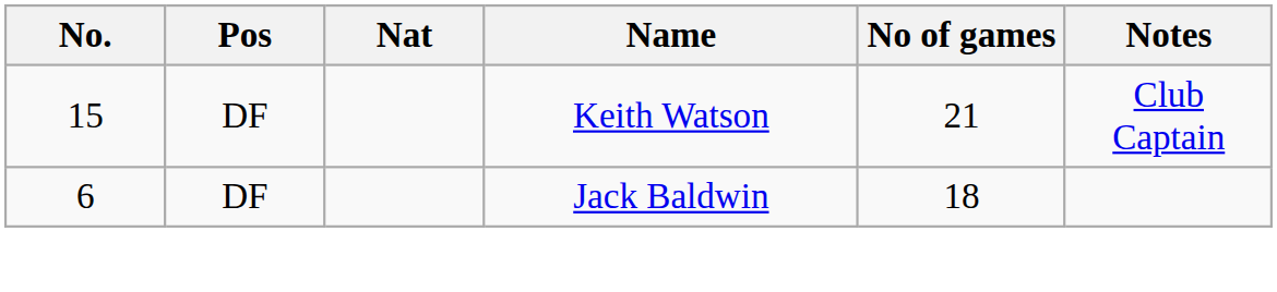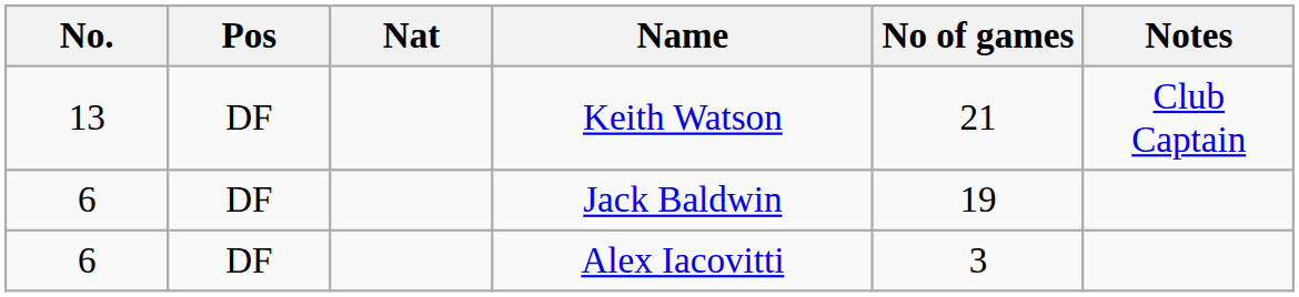 <table class="wikitable" style="font-size: 95%; text-align: center;">
 <tr>
 <th scope="col" width=60>No.</th>
 <th scope="col" width=60>Pos</th>
 <th scope="col" width=60>Nat</th>
 <th scope="col" width=150>Name</th>
 <th scope="col" width=80>No of games</th>
 <th scope="col" width=80>Notes</th>
 </tr>
 <tr>
-<td>15</td>
+<td>13</td>
 <td>DF</td>
 <td></td>
 <td><a href='#'>Keith Watson</a></td>
 <td>21</td>
 <td><a href='#'>Club Captain</a></td>
 </tr>
 <tr>
 <td>6</td>
 <td>DF</td>
 <td></td>
 <td><a href='#'> Jack Baldwin</a></td>
-<td>18</td>
+<td>19</td>
+<td></td>
+</tr>
+<tr>
+<td>6</td>
+<td>DF</td>
+<td></td>
+<td><a href='#'>Alex Iacovitti</a></td>
+<td>3</td>
 <td></td>
 </tr>
 </table>
